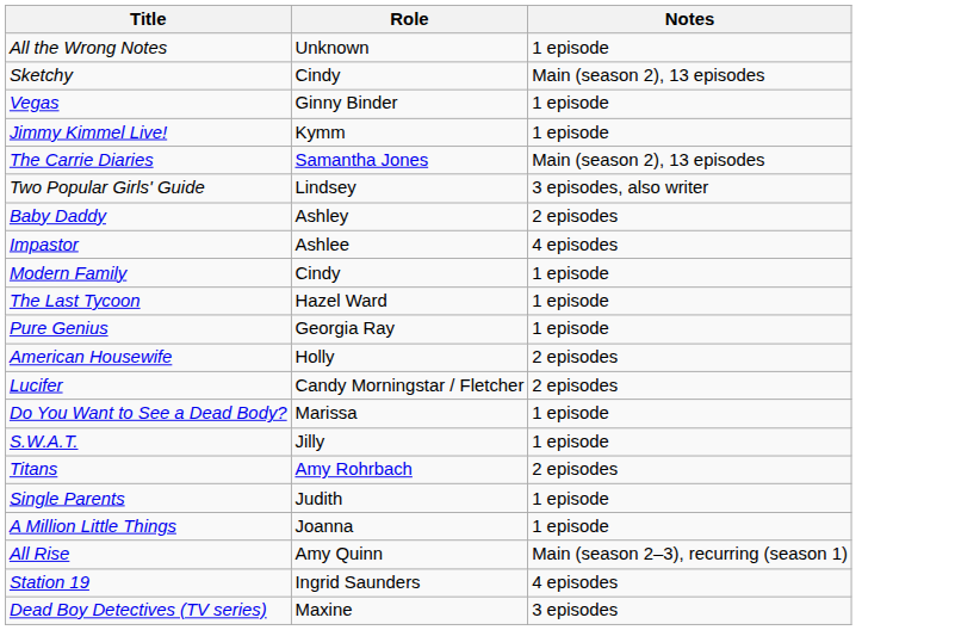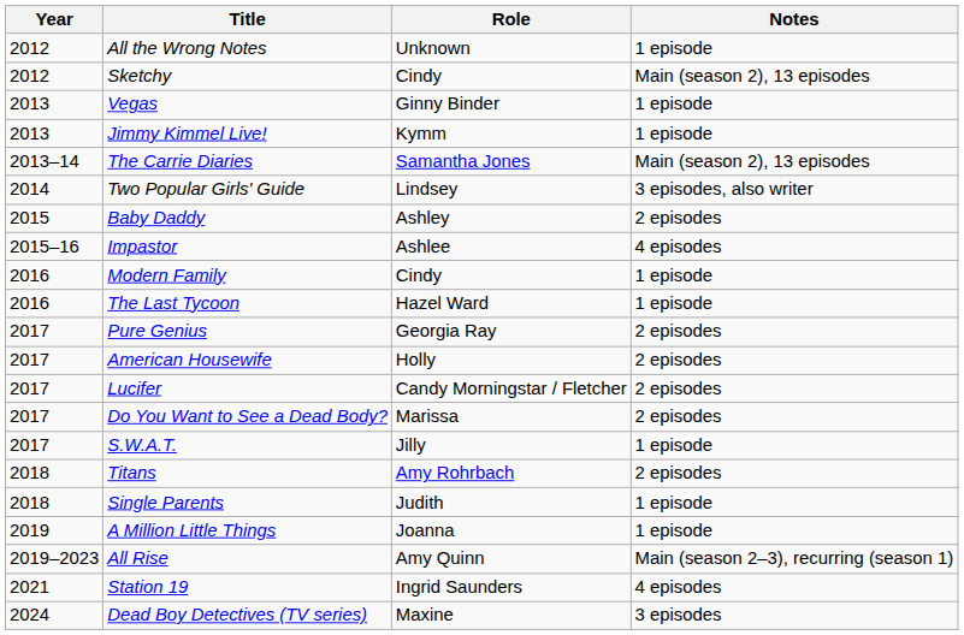 <table class="wikitable sortable plainrowheaders">
 <tr>
+<th>Year</th>
 <th>Title</th>
 <th>Role</th>
 <th>Notes</th>
 </tr>
 <tr>
+<td>2012</td>
 <td><em>All the Wrong Notes</em></td>
 <td>Unknown</td>
 <td>1 episode</td>
 </tr>
 <tr>
+<td>2012</td>
 <td><em>Sketchy</em></td>
 <td>Cindy</td>
 <td>Main (season 2), 13 episodes</td>
 </tr>
 <tr>
+<td>2013</td>
 <td><em><a href='#'>Vegas</a></em></td>
 <td>Ginny Binder</td>
 <td>1 episode</td>
 </tr>
 <tr>
+<td>2013</td>
 <td><em><a href='#'>Jimmy Kimmel Live!</a></em></td>
 <td>Kymm</td>
 <td>1 episode</td>
 </tr>
 <tr>
+<td>2013–14</td>
 <td><em><a href='#'>The Carrie Diaries</a></em></td>
 <td><a href='#'>Samantha Jones</a></td>
 <td>Main (season 2), 13 episodes</td>
 </tr>
 <tr>
+<td>2014</td>
 <td><em>Two Popular Girls' Guide</em></td>
 <td>Lindsey</td>
 <td>3 episodes, also writer</td>
 </tr>
 <tr>
+<td>2015</td>
 <td><em><a href='#'>Baby Daddy</a></em></td>
 <td>Ashley</td>
 <td>2 episodes</td>
 </tr>
 <tr>
+<td>2015–16</td>
 <td><em><a href='#'>Impastor</a></em></td>
 <td>Ashlee</td>
 <td>4 episodes</td>
 </tr>
 <tr>
+<td>2016</td>
 <td><em><a href='#'>Modern Family</a></em></td>
 <td>Cindy</td>
 <td>1 episode</td>
 </tr>
 <tr>
+<td>2016</td>
 <td><em><a href='#'>The Last Tycoon</a></em></td>
 <td>Hazel Ward</td>
 <td>1 episode</td>
 </tr>
 <tr>
+<td>2017</td>
 <td><em><a href='#'>Pure Genius</a></em></td>
 <td>Georgia Ray</td>
-<td>1 episode</td>
+<td>2 episodes</td>
 </tr>
 <tr>
+<td>2017</td>
 <td><em><a href='#'>American Housewife</a></em></td>
 <td>Holly</td>
 <td>2 episodes</td>
 </tr>
 <tr>
+<td>2017</td>
 <td><em><a href='#'>Lucifer</a></em></td>
 <td>Candy Morningstar / Fletcher</td>
 <td>2 episodes</td>
 </tr>
 <tr>
+<td>2017</td>
 <td><em><a href='#'>Do You Want to See a Dead Body?</a></em></td>
 <td>Marissa</td>
-<td>1 episode</td>
+<td>2 episodes</td>
 </tr>
 <tr>
+<td>2017</td>
 <td><em><a href='#'>S.W.A.T.</a></em></td>
 <td>Jilly</td>
 <td>1 episode</td>
 </tr>
 <tr>
+<td>2018</td>
 <td><em><a href='#'>Titans</a></em></td>
 <td><a href='#'>Amy Rohrbach</a></td>
 <td>2 episodes</td>
 </tr>
 <tr>
+<td>2018</td>
 <td><em><a href='#'>Single Parents</a></em></td>
 <td>Judith</td>
 <td>1 episode</td>
 </tr>
 <tr>
+<td>2019</td>
 <td><em><a href='#'>A Million Little Things</a></em></td>
 <td>Joanna</td>
 <td>1 episode</td>
 </tr>
 <tr>
+<td>2019–2023</td>
 <td><em><a href='#'>All Rise</a></em></td>
 <td>Amy Quinn</td>
 <td>Main (season 2–3), recurring (season 1)</td>
 </tr>
 <tr>
+<td>2021</td>
 <td><em><a href='#'>Station 19</a></em></td>
 <td>Ingrid Saunders</td>
 <td>4 episodes</td>
 </tr>
 <tr>
+<td>2024</td>
 <td><em><a href='#'>Dead Boy Detectives (TV series)</a></em></td>
 <td>Maxine</td>
 <td>3 episodes</td>
 </tr>
 </table>
